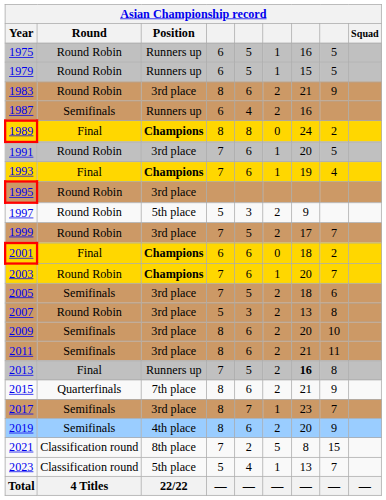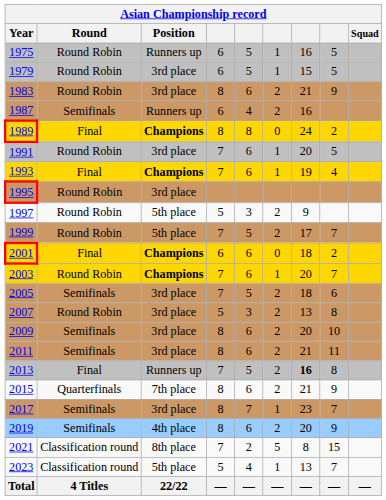 <table class="wikitable" style="text-align: center;">
 <tr>
 <th colspan=9><a href='#'>Asian Championship record</a></th>
 </tr>
 <tr>
 <th>Year</th>
 <th>Round</th>
 <th>Position</th>
 <th width=30></th>
 <th width=30></th>
 <th width=30></th>
 <th width=30></th>
 <th width=30></th>
 <th><small>Squad</small></th>
 </tr>
 <tr bgcolor=silver>
 <td> <a href='#'>1975</a></td>
 <td>Round Robin</td>
 <td> Runners up</td>
 <td>6</td>
 <td>5</td>
 <td>1</td>
 <td>16</td>
 <td>5</td>
 <td></td>
 </tr>
 <tr bgcolor=silver>
 <td> <a href='#'>1979</a></td>
 <td>Round Robin</td>
-<td> Runners up</td>
+<td> 3rd place</td>
 <td>6</td>
 <td>5</td>
 <td>1</td>
 <td>15</td>
 <td>5</td>
 <td></td>
 </tr>
 <tr bgcolor=#cc9966>
 <td> <a href='#'>1983</a></td>
 <td>Round Robin</td>
 <td> 3rd place</td>
 <td>8</td>
 <td>6</td>
 <td>2</td>
 <td>21</td>
 <td>9</td>
 <td></td>
 </tr>
 <tr bgcolor=#cc9966>
 <td> <a href='#'>1987</a></td>
 <td>Semifinals</td>
 <td> Runners up</td>
 <td>6</td>
 <td>4</td>
 <td>2</td>
 <td>16</td>
 <td></td>
 <td></td>
 </tr>
 <tr bgcolor=gold>
 <td style="border:3px solid red"> <a href='#'>1989</a></td>
 <td>Final</td>
 <td> <strong>Champions</strong></td>
 <td>8</td>
 <td>8</td>
 <td>0</td>
 <td>24</td>
 <td>2</td>
 <td></td>
 </tr>
 <tr bgcolor=silver>
 <td> <a href='#'>1991</a></td>
 <td>Round Robin</td>
 <td> 3rd place</td>
 <td>7</td>
 <td>6</td>
 <td>1</td>
 <td>20</td>
 <td>5</td>
 <td></td>
 </tr>
 <tr bgcolor=gold>
 <td> <a href='#'>1993</a></td>
 <td>Final</td>
 <td> <strong>Champions</strong></td>
 <td>7</td>
 <td>6</td>
 <td>1</td>
 <td>19</td>
 <td>4</td>
 <td></td>
 </tr>
 <tr bgcolor=#cc9966>
 <td style="border:3px solid red"> <a href='#'>1995</a></td>
 <td>Round Robin</td>
 <td> 3rd place</td>
 <td></td>
 <td></td>
 <td></td>
 <td></td>
 <td></td>
 <td></td>
 </tr>
 <tr>
 <td> <a href='#'>1997</a></td>
 <td>Round Robin</td>
 <td>5th place</td>
 <td>5</td>
 <td>3</td>
 <td>2</td>
 <td>9</td>
 <td></td>
 <td></td>
 </tr>
 <tr bgcolor=#cc9966>
 <td> <a href='#'>1999</a></td>
 <td>Round Robin</td>
-<td> 3rd place</td>
+<td>5th place</td>
 <td>7</td>
 <td>5</td>
 <td>2</td>
 <td>17</td>
 <td>7</td>
 <td></td>
 </tr>
 <tr bgcolor=gold>
 <td style="border:3px solid red"> <a href='#'>2001</a></td>
 <td>Final</td>
 <td> <strong>Champions</strong></td>
 <td>6</td>
 <td>6</td>
 <td>0</td>
 <td>18</td>
 <td>2</td>
 <td></td>
 </tr>
 <tr bgcolor=gold>
 <td> <a href='#'>2003</a></td>
 <td>Round Robin</td>
 <td> <strong>Champions</strong></td>
 <td>7</td>
 <td>6</td>
 <td>1</td>
 <td>20</td>
 <td>7</td>
 <td></td>
 </tr>
 <tr bgcolor=#cc9966>
 <td> <a href='#'>2005</a></td>
 <td>Semifinals</td>
 <td> 3rd place</td>
 <td>7</td>
 <td>5</td>
 <td>2</td>
 <td>18</td>
 <td>6</td>
 <td></td>
 </tr>
 <tr bgcolor=#cc9966>
 <td> <a href='#'>2007</a></td>
 <td>Round Robin</td>
 <td> 3rd place</td>
 <td>5</td>
 <td>3</td>
 <td>2</td>
 <td>13</td>
 <td>8</td>
 <td></td>
 </tr>
 <tr bgcolor=#cc9966>
 <td> <a href='#'>2009</a></td>
 <td>Semifinals</td>
 <td> 3rd place</td>
 <td>8</td>
 <td>6</td>
 <td>2</td>
 <td>20</td>
 <td>10</td>
 <td></td>
 </tr>
 <tr bgcolor=#cc9966>
 <td> <a href='#'>2011</a></td>
 <td>Semifinals</td>
 <td> 3rd place</td>
 <td>8</td>
 <td>6</td>
 <td>2</td>
 <td>21</td>
 <td>11</td>
 <td></td>
 </tr>
 <tr bgcolor=silver>
 <td> <a href='#'>2013</a></td>
 <td>Final</td>
 <td> Runners up</td>
 <td>7</td>
 <td>5</td>
 <td>2</td>
 <td><strong>16</strong></td>
 <td>8</td>
 <td></td>
 </tr>
 <tr>
 <td> <a href='#'>2015</a></td>
 <td>Quarterfinals</td>
 <td>7th place</td>
 <td>8</td>
 <td>6</td>
 <td>2</td>
 <td>21</td>
 <td>9</td>
 <td></td>
 </tr>
 <tr bgcolor=#cc9966>
 <td> <a href='#'>2017</a></td>
 <td>Semifinals</td>
 <td> 3rd place</td>
 <td>8</td>
 <td>7</td>
 <td>1</td>
 <td>23</td>
 <td>7</td>
 <td></td>
 </tr>
 <tr bgcolor=#9acdff>
 <td> <a href='#'>2019</a></td>
 <td>Semifinals</td>
 <td>4th place</td>
 <td>8</td>
 <td>6</td>
 <td>2</td>
 <td>20</td>
 <td>9</td>
 <td></td>
 </tr>
 <tr>
 <td> <a href='#'>2021</a></td>
 <td>Classification round</td>
 <td>8th place</td>
 <td>7</td>
 <td>2</td>
 <td>5</td>
 <td>8</td>
 <td>15</td>
 <td></td>
 </tr>
 <tr>
 <td> <a href='#'>2023</a></td>
 <td>Classification round</td>
 <td>5th place</td>
 <td>5</td>
 <td>4</td>
 <td>1</td>
 <td>13</td>
 <td>7</td>
 <td></td>
 </tr>
 <tr>
 <th>Total</th>
 <th>4 Titles</th>
 <th>22/22</th>
 <th>—</th>
 <th>—</th>
 <th>—</th>
 <th>—</th>
 <th>—</th>
 <th>—</th>
 </tr>
 </table>
